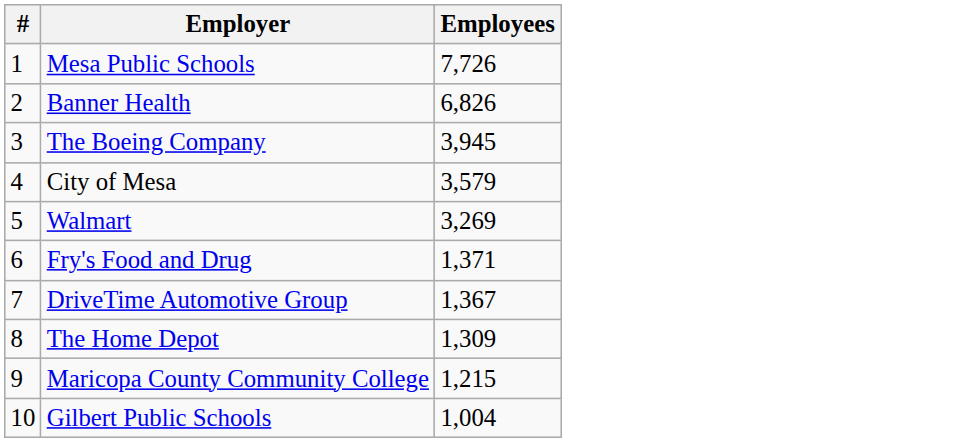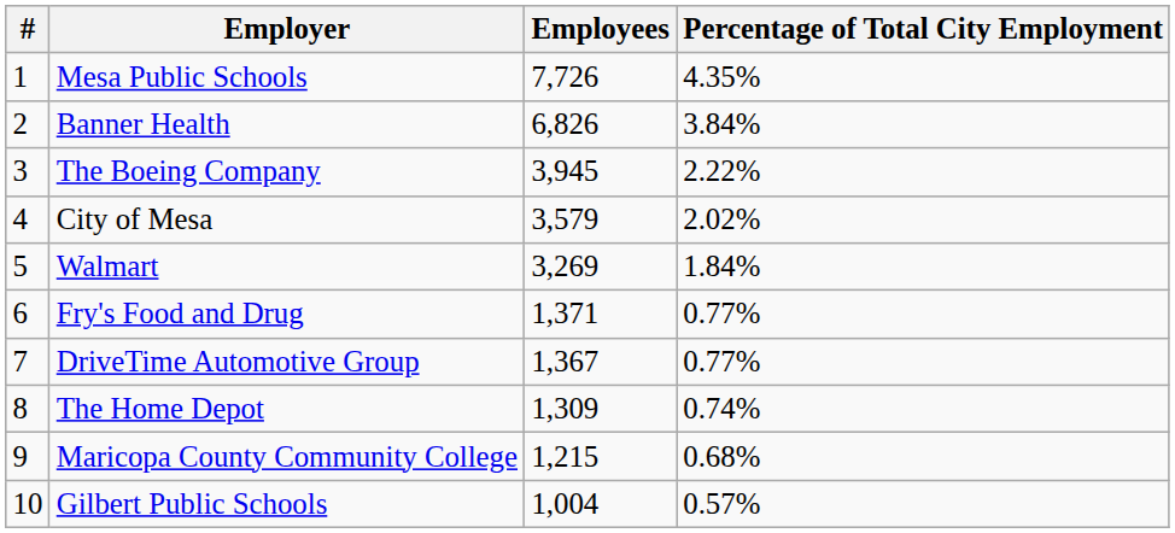 <table class="wikitable">
 <tr>
 <th>#</th>
 <th>Employer</th>
 <th>Employees</th>
+<th>Percentage of Total City Employment</th>
 </tr>
 <tr>
 <td>1</td>
 <td><a href='#'>Mesa Public Schools</a></td>
 <td>7,726</td>
+<td>4.35%</td>
 </tr>
 <tr>
 <td>2</td>
 <td><a href='#'>Banner Health</a></td>
 <td>6,826</td>
+<td>3.84%</td>
 </tr>
 <tr>
 <td>3</td>
 <td><a href='#'>The Boeing Company</a></td>
 <td>3,945</td>
+<td>2.22%</td>
 </tr>
 <tr>
 <td>4</td>
 <td>City of Mesa</td>
 <td>3,579</td>
+<td>2.02%</td>
 </tr>
 <tr>
 <td>5</td>
 <td><a href='#'>Walmart</a></td>
 <td>3,269</td>
+<td>1.84%</td>
 </tr>
 <tr>
 <td>6</td>
 <td><a href='#'>Fry's Food and Drug</a></td>
 <td>1,371</td>
+<td>0.77%</td>
 </tr>
 <tr>
 <td>7</td>
 <td><a href='#'>DriveTime Automotive Group</a></td>
 <td>1,367</td>
+<td>0.77%</td>
 </tr>
 <tr>
 <td>8</td>
 <td><a href='#'>The Home Depot</a></td>
 <td>1,309</td>
+<td>0.74%</td>
 </tr>
 <tr>
 <td>9</td>
 <td><a href='#'>Maricopa County Community College</a></td>
 <td>1,215</td>
+<td>0.68%</td>
 </tr>
 <tr>
 <td>10</td>
 <td><a href='#'>Gilbert Public Schools</a></td>
 <td>1,004</td>
+<td>0.57%</td>
 </tr>
 </table>
